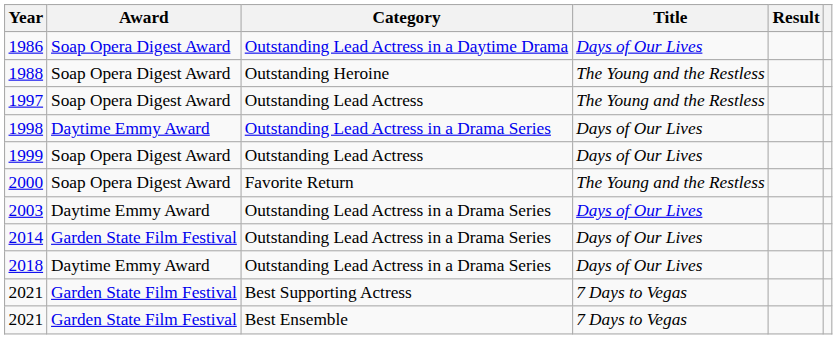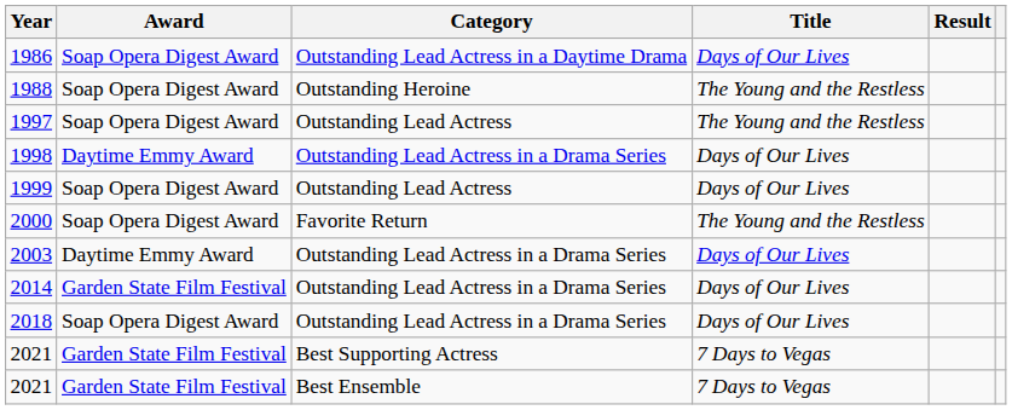 <table class="wikitable sortable plainrowheaders">
 <tr>
 <th scope="col">Year</th>
 <th scope="col">Award</th>
 <th scope="col">Category</th>
 <th scope="col">Title</th>
 <th scope="col">Result</th>
 <th scope="col" class="unsortable"></th>
 </tr>
 <tr>
 <td style="text-align:center;"><a href='#'>1986</a></td>
 <td scope="row"><a href='#'>Soap Opera Digest Award</a></td>
 <td><a href='#'>Outstanding Lead Actress in a Daytime Drama</a></td>
 <td><em><a href='#'>Days of Our Lives</a></em></td>
 <td></td>
 <td></td>
 </tr>
 <tr>
 <td style="text-align:center;"><a href='#'>1988</a></td>
 <td scope="row">Soap Opera Digest Award</td>
 <td>Outstanding Heroine</td>
 <td><em>The Young and the Restless</em></td>
 <td></td>
 <td></td>
 </tr>
 <tr>
 <td style="text-align:center;"><a href='#'>1997</a></td>
 <td scope="row">Soap Opera Digest Award</td>
 <td>Outstanding Lead Actress</td>
 <td><em>The Young and the Restless</em></td>
 <td></td>
 <td></td>
 </tr>
 <tr>
 <td style="text-align:center;"><a href='#'>1998</a></td>
 <td scope="row"><a href='#'>Daytime Emmy Award</a></td>
 <td><a href='#'>Outstanding Lead Actress in a Drama Series</a></td>
 <td><em>Days of Our Lives</em></td>
 <td></td>
 <td></td>
 </tr>
 <tr>
 <td style="text-align:center;"><a href='#'>1999</a></td>
 <td scope="row">Soap Opera Digest Award</td>
 <td>Outstanding Lead Actress</td>
 <td><em>Days of Our Lives</em></td>
 <td></td>
 <td></td>
 </tr>
 <tr>
 <td style="text-align:center;"><a href='#'>2000</a></td>
 <td scope="row">Soap Opera Digest Award</td>
 <td>Favorite Return</td>
 <td><em>The Young and the Restless</em></td>
 <td></td>
 <td></td>
 </tr>
 <tr>
 <td style="text-align:center;"><a href='#'>2003</a></td>
 <td scope="row">Daytime Emmy Award</td>
 <td>Outstanding Lead Actress in a Drama Series</td>
 <td><em><a href='#'>Days of Our Lives</a></em></td>
 <td></td>
 <td></td>
 </tr>
 <tr>
 <td style="text-align:center;"><a href='#'>2014</a></td>
 <td scope="row"><a href='#'>Garden State Film Festival</a></td>
 <td>Outstanding Lead Actress in a Drama Series</td>
 <td><em>Days of Our Lives</em></td>
 <td></td>
 <td></td>
 </tr>
 <tr>
 <td style="text-align:center;"><a href='#'>2018</a></td>
-<td scope="row">Daytime Emmy Award</td>
+<td scope="row">Soap Opera Digest Award</td>
 <td>Outstanding Lead Actress in a Drama Series</td>
 <td><em>Days of Our Lives</em></td>
 <td></td>
 <td></td>
 </tr>
 <tr>
 <td style="text-align:center;">2021</td>
 <td scope="row"><a href='#'>Garden State Film Festival</a></td>
 <td>Best Supporting Actress</td>
 <td><em>7 Days to Vegas</em></td>
 <td></td>
 <td></td>
 </tr>
 <tr>
 <td style="text-align:center;">2021</td>
 <td scope="row"><a href='#'>Garden State Film Festival</a></td>
 <td>Best Ensemble</td>
 <td><em>7 Days to Vegas</em></td>
 <td></td>
 <td></td>
 </tr>
 </table>
